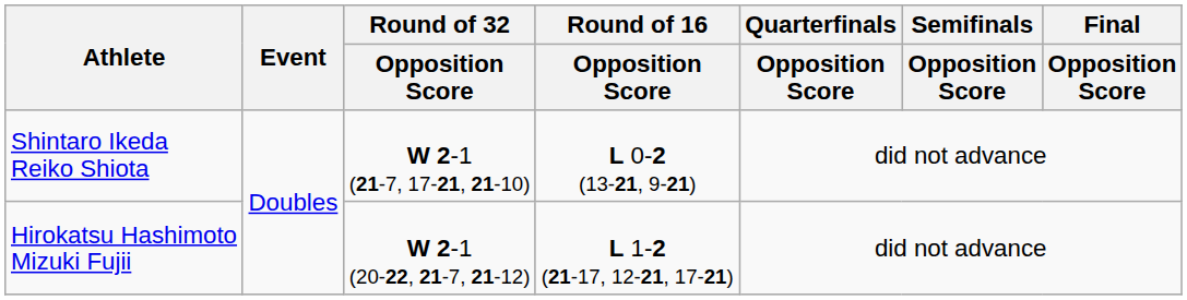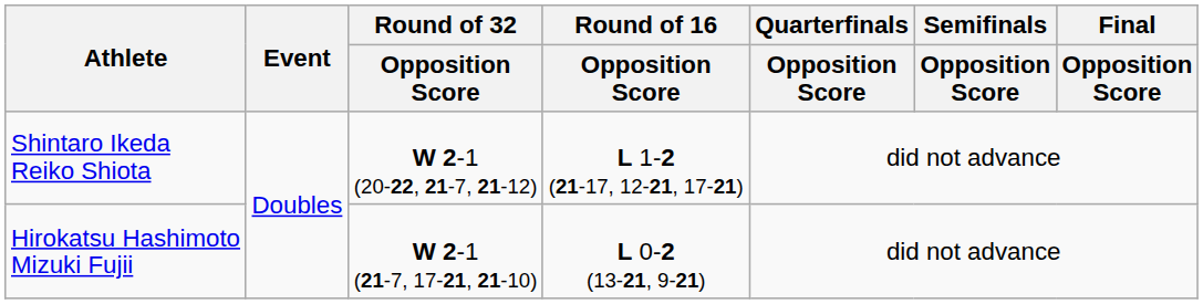 <table class=wikitable style="font-size:90%">
 <tr>
 <th rowspan=2>Athlete</th>
 <th rowspan=2>Event</th>
 <th>Round of 32</th>
 <th>Round of 16</th>
 <th>Quarterfinals</th>
 <th>Semifinals</th>
 <th>Final</th>
 </tr>
 <tr>
 <th>Opposition<br>Score</th>
 <th>Opposition<br>Score</th>
 <th>Opposition<br>Score</th>
 <th>Opposition<br>Score</th>
 <th>Opposition<br>Score</th>
 </tr>
 <tr>
 <td><a href='#'>Shintaro Ikeda</a> <br> <a href='#'>Reiko Shiota</a></td>
 <td rowspan=2><a href='#'>Doubles</a></td>
+<td align=center><br><strong>W</strong> <strong>2</strong>-1<br><small>(20-<strong>22</strong>, <strong>21</strong>-7, <strong>21</strong>-12)</small></td>
+<td align=center><br><strong>L</strong> 1-<strong>2</strong><br><small>(<strong>21</strong>-17, 12-<strong>21</strong>, 17-<strong>21</strong>)</small></td>
+<td align=center colspan="7">did not advance</td>
+</tr>
+<tr>
+<td><a href='#'>Hirokatsu Hashimoto</a> <br> <a href='#'>Mizuki Fujii</a></td>
 <td align=center><br><strong>W</strong> <strong>2</strong>-1<br><small>(<strong>21</strong>-7, 17-<strong>21</strong>, <strong>21</strong>-10)</small></td>
 <td align=center><br><strong>L</strong> 0-<strong>2</strong><br><small>(13-<strong>21</strong>, 9-<strong>21</strong>)</small></td>
 <td align=center colspan="7">did not advance</td>
 </tr>
-<tr>
-<td><a href='#'>Hirokatsu Hashimoto</a> <br> <a href='#'>Mizuki Fujii</a></td>
-<td align=center><br><strong>W</strong> <strong>2</strong>-1<br><small>(20-<strong>22</strong>, <strong>21</strong>-7, <strong>21</strong>-12)</small></td>
-<td align=center><br><strong>L</strong> 1-<strong>2</strong><br><small>(<strong>21</strong>-17, 12-<strong>21</strong>, 17-<strong>21</strong>)</small></td>
-<td align=center colspan="7">did not advance</td>
-</tr>
 </table>
